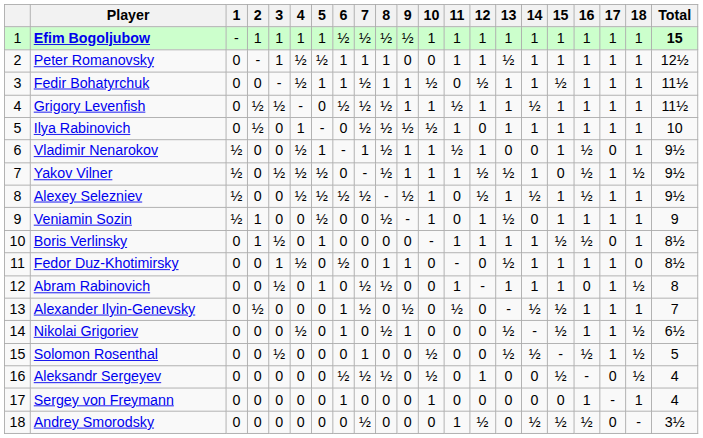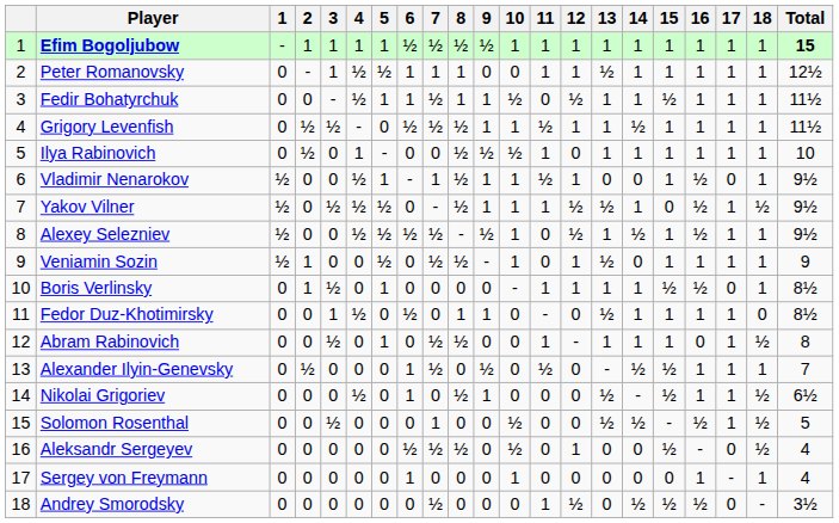 <table class="wikitable" border="1" width="780px">
 <tr>
 <th></th>
 <th>Player</th>
 <th>1</th>
 <th>2</th>
 <th>3</th>
 <th>4</th>
 <th>5</th>
 <th>6</th>
 <th>7</th>
 <th>8</th>
 <th>9</th>
 <th>10</th>
 <th>11</th>
 <th>12</th>
 <th>13</th>
 <th>14</th>
 <th>15</th>
 <th>16</th>
 <th>17</th>
 <th>18</th>
 <th>Total</th>
 </tr>
 <tr align=center style="background:#ccffcc;">
 <td>1</td>
 <td align=left> <strong><a href='#'>Efim Bogoljubow</a></strong></td>
 <td>-</td>
 <td>1</td>
 <td>1</td>
 <td>1</td>
 <td>1</td>
 <td>½</td>
 <td>½</td>
 <td>½</td>
 <td>½</td>
 <td>1</td>
 <td>1</td>
 <td>1</td>
 <td>1</td>
 <td>1</td>
 <td>1</td>
 <td>1</td>
 <td>1</td>
 <td>1</td>
 <td align=center><strong>15</strong></td>
 </tr>
 <tr align=center>
 <td>2</td>
 <td align=left> <a href='#'>Peter Romanovsky</a></td>
 <td>0</td>
 <td>-</td>
 <td>1</td>
 <td>½</td>
 <td>½</td>
 <td>1</td>
 <td>1</td>
 <td>1</td>
 <td>0</td>
 <td>0</td>
 <td>1</td>
 <td>1</td>
 <td>½</td>
 <td>1</td>
 <td>1</td>
 <td>1</td>
 <td>1</td>
 <td>1</td>
 <td align=center>12½</td>
 </tr>
 <tr align=center>
 <td>3</td>
 <td align=left> <a href='#'>Fedir Bohatyrchuk</a></td>
 <td>0</td>
 <td>0</td>
 <td>-</td>
 <td>½</td>
 <td>1</td>
 <td>1</td>
 <td>½</td>
 <td>1</td>
 <td>1</td>
 <td>½</td>
 <td>0</td>
 <td>½</td>
 <td>1</td>
 <td>1</td>
 <td>½</td>
 <td>1</td>
 <td>1</td>
 <td>1</td>
 <td align=center>11½</td>
 </tr>
 <tr align=center>
 <td>4</td>
 <td align=left> <a href='#'>Grigory Levenfish</a></td>
 <td>0</td>
 <td>½</td>
 <td>½</td>
 <td>-</td>
 <td>0</td>
 <td>½</td>
 <td>½</td>
 <td>½</td>
 <td>1</td>
 <td>1</td>
 <td>½</td>
 <td>1</td>
 <td>1</td>
 <td>½</td>
 <td>1</td>
 <td>1</td>
 <td>1</td>
 <td>1</td>
 <td align=center>11½</td>
 </tr>
 <tr align=center>
 <td>5</td>
 <td align=left> <a href='#'>Ilya Rabinovich</a></td>
 <td>0</td>
 <td>½</td>
 <td>0</td>
 <td>1</td>
 <td>-</td>
 <td>0</td>
-<td>½</td>
+<td>0</td>
 <td>½</td>
 <td>½</td>
 <td>½</td>
 <td>1</td>
 <td>0</td>
 <td>1</td>
 <td>1</td>
 <td>1</td>
 <td>1</td>
 <td>1</td>
 <td>1</td>
 <td align=center>10</td>
 </tr>
 <tr align=center>
 <td>6</td>
 <td align=left> <a href='#'>Vladimir Nenarokov</a></td>
 <td>½</td>
 <td>0</td>
 <td>0</td>
 <td>½</td>
 <td>1</td>
 <td>-</td>
 <td>1</td>
 <td>½</td>
 <td>1</td>
 <td>1</td>
 <td>½</td>
 <td>1</td>
 <td>0</td>
 <td>0</td>
 <td>1</td>
 <td>½</td>
 <td>0</td>
 <td>1</td>
 <td align=center>9½</td>
 </tr>
 <tr align=center>
 <td>7</td>
 <td align=left> <a href='#'>Yakov Vilner</a></td>
 <td>½</td>
 <td>0</td>
 <td>½</td>
 <td>½</td>
 <td>½</td>
 <td>0</td>
 <td>-</td>
 <td>½</td>
 <td>1</td>
 <td>1</td>
 <td>1</td>
 <td>½</td>
 <td>½</td>
 <td>1</td>
 <td>0</td>
 <td>½</td>
 <td>1</td>
 <td>½</td>
 <td align=center>9½</td>
 </tr>
 <tr align=center>
 <td>8</td>
 <td align=left> <a href='#'>Alexey Selezniev</a></td>
 <td>½</td>
 <td>0</td>
 <td>0</td>
 <td>½</td>
 <td>½</td>
 <td>½</td>
 <td>½</td>
 <td>-</td>
 <td>½</td>
 <td>1</td>
 <td>0</td>
 <td>½</td>
 <td>1</td>
 <td>½</td>
 <td>1</td>
 <td>½</td>
 <td>1</td>
 <td>1</td>
 <td align=center>9½</td>
 </tr>
 <tr align=center>
 <td>9</td>
 <td align=left> <a href='#'>Veniamin Sozin</a></td>
 <td>½</td>
 <td>1</td>
 <td>0</td>
 <td>0</td>
 <td>½</td>
 <td>0</td>
-<td>0</td>
+<td>½</td>
 <td>½</td>
 <td>-</td>
 <td>1</td>
 <td>0</td>
 <td>1</td>
 <td>½</td>
 <td>0</td>
 <td>1</td>
 <td>1</td>
 <td>1</td>
 <td>1</td>
 <td align=center>9</td>
 </tr>
 <tr align=center>
 <td>10</td>
 <td align=left> <a href='#'>Boris Verlinsky</a></td>
 <td>0</td>
 <td>1</td>
 <td>½</td>
 <td>0</td>
 <td>1</td>
 <td>0</td>
 <td>0</td>
 <td>0</td>
 <td>0</td>
 <td>-</td>
 <td>1</td>
 <td>1</td>
 <td>1</td>
 <td>1</td>
 <td>½</td>
 <td>½</td>
 <td>0</td>
 <td>1</td>
 <td align=center>8½</td>
 </tr>
 <tr align=center>
 <td>11</td>
 <td align=left> <a href='#'>Fedor Duz-Khotimirsky</a></td>
 <td>0</td>
 <td>0</td>
 <td>1</td>
 <td>½</td>
 <td>0</td>
 <td>½</td>
 <td>0</td>
 <td>1</td>
 <td>1</td>
 <td>0</td>
 <td>-</td>
 <td>0</td>
 <td>½</td>
 <td>1</td>
 <td>1</td>
 <td>1</td>
 <td>1</td>
 <td>0</td>
 <td align=center>8½</td>
 </tr>
 <tr align=center>
 <td>12</td>
 <td align=left> <a href='#'>Abram Rabinovich</a></td>
 <td>0</td>
 <td>0</td>
 <td>½</td>
 <td>0</td>
 <td>1</td>
 <td>0</td>
 <td>½</td>
 <td>½</td>
 <td>0</td>
 <td>0</td>
 <td>1</td>
 <td>-</td>
 <td>1</td>
 <td>1</td>
 <td>1</td>
 <td>0</td>
 <td>1</td>
 <td>½</td>
 <td align=center>8</td>
 </tr>
 <tr align=center>
 <td>13</td>
 <td align=left> <a href='#'>Alexander Ilyin-Genevsky</a></td>
 <td>0</td>
 <td>½</td>
 <td>0</td>
 <td>0</td>
 <td>0</td>
 <td>1</td>
 <td>½</td>
 <td>0</td>
 <td>½</td>
 <td>0</td>
 <td>½</td>
 <td>0</td>
 <td>-</td>
 <td>½</td>
 <td>½</td>
 <td>1</td>
 <td>1</td>
 <td>1</td>
 <td align=center>7</td>
 </tr>
 <tr align=center>
 <td>14</td>
 <td align=left> <a href='#'>Nikolai Grigoriev</a></td>
 <td>0</td>
 <td>0</td>
 <td>0</td>
 <td>½</td>
 <td>0</td>
 <td>1</td>
 <td>0</td>
 <td>½</td>
 <td>1</td>
 <td>0</td>
 <td>0</td>
 <td>0</td>
 <td>½</td>
 <td>-</td>
 <td>½</td>
 <td>1</td>
 <td>1</td>
 <td>½</td>
 <td align=center>6½</td>
 </tr>
 <tr align=center>
 <td>15</td>
 <td align=left> <a href='#'>Solomon Rosenthal</a></td>
 <td>0</td>
 <td>0</td>
 <td>½</td>
 <td>0</td>
 <td>0</td>
 <td>0</td>
 <td>1</td>
 <td>0</td>
 <td>0</td>
 <td>½</td>
 <td>0</td>
 <td>0</td>
 <td>½</td>
 <td>½</td>
 <td>-</td>
 <td>½</td>
 <td>1</td>
 <td>½</td>
 <td align=center>5</td>
 </tr>
 <tr align=center>
 <td>16</td>
 <td align=left> <a href='#'>Aleksandr Sergeyev</a></td>
 <td>0</td>
 <td>0</td>
 <td>0</td>
 <td>0</td>
 <td>0</td>
 <td>½</td>
 <td>½</td>
 <td>½</td>
 <td>0</td>
 <td>½</td>
 <td>0</td>
 <td>1</td>
 <td>0</td>
 <td>0</td>
 <td>½</td>
 <td>-</td>
 <td>0</td>
 <td>½</td>
 <td align=center>4</td>
 </tr>
 <tr align=center>
 <td>17</td>
 <td align=left> <a href='#'>Sergey von Freymann</a></td>
 <td>0</td>
 <td>0</td>
 <td>0</td>
 <td>0</td>
 <td>0</td>
 <td>1</td>
 <td>0</td>
 <td>0</td>
 <td>0</td>
 <td>1</td>
 <td>0</td>
 <td>0</td>
 <td>0</td>
 <td>0</td>
 <td>0</td>
 <td>1</td>
 <td>-</td>
 <td>1</td>
 <td align=center>4</td>
 </tr>
 <tr align=center>
 <td>18</td>
 <td align=left> <a href='#'>Andrey Smorodsky</a></td>
 <td>0</td>
 <td>0</td>
 <td>0</td>
 <td>0</td>
 <td>0</td>
 <td>0</td>
 <td>½</td>
 <td>0</td>
 <td>0</td>
 <td>0</td>
 <td>1</td>
 <td>½</td>
 <td>0</td>
 <td>½</td>
 <td>½</td>
 <td>½</td>
 <td>0</td>
 <td>-</td>
 <td align=center>3½</td>
 </tr>
 </table>
